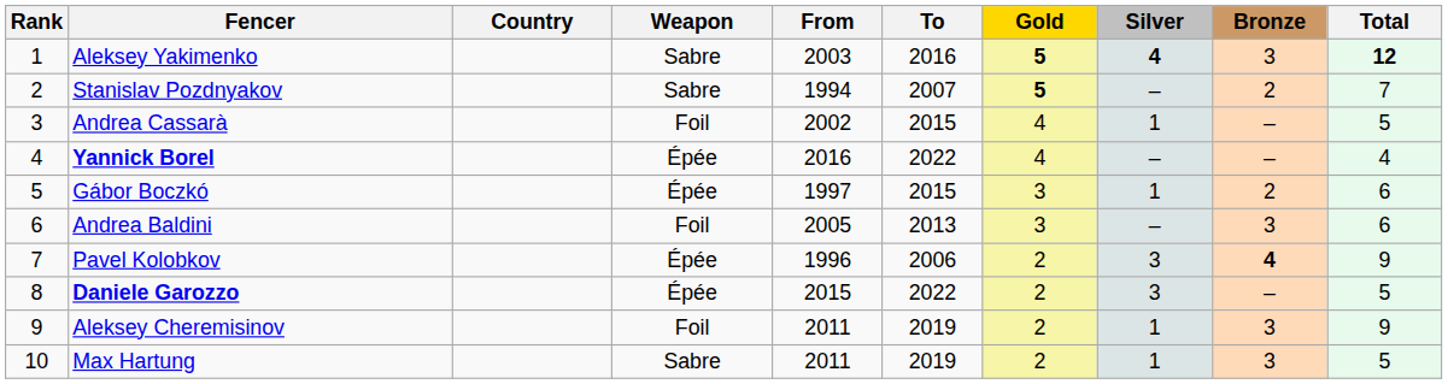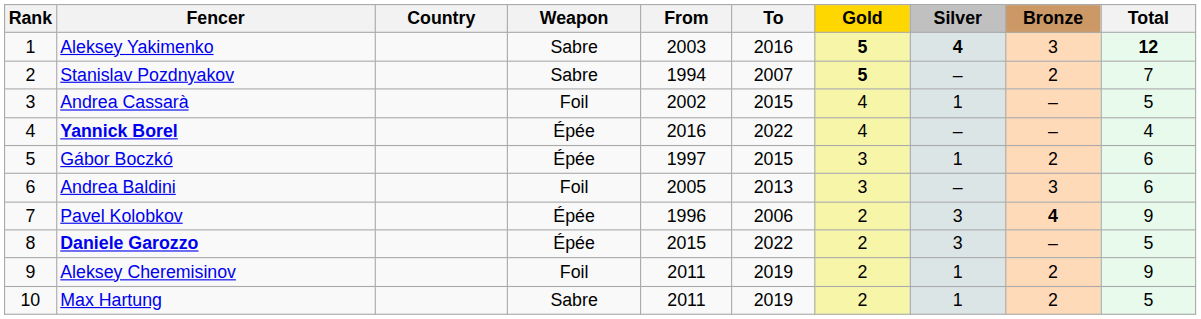 <table class="wikitable plainrowheaders" width=85% style="text-align:center;">
 <tr style="background-color:#EDEDED;">
 <th class="hintergrundfarbe5" style="width:1em">Rank</th>
 <th class="hintergrundfarbe5">Fencer</th>
 <th class="hintergrundfarbe5">Country</th>
 <th class="hintergrundfarbe5">Weapon</th>
 <th class="hintergrundfarbe5">From</th>
 <th class="hintergrundfarbe5">To</th>
 <th style="background:    gold; width:8%">Gold</th>
 <th style="background:  silver; width:8%">Silver</th>
 <th style="background: #CC9966; width:8%">Bronze</th>
 <th class="hintergrundfarbe5" style="width:8%">Total</th>
 </tr>
 <tr>
 <td>1</td>
 <td align="left"><a href='#'>Aleksey Yakimenko</a></td>
 <td align="left"></td>
 <td>Sabre</td>
 <td>2003</td>
 <td>2016</td>
 <td bgcolor="#F7F6A8"><strong>5</strong></td>
 <td bgcolor="#DCE5E5"><strong>4</strong></td>
 <td bgcolor="#FFDAB9">3</td>
 <td bgcolor="#E7FAEC"><strong>12</strong></td>
 </tr>
 <tr align="center">
 <td>2</td>
 <td align="left"><a href='#'>Stanislav Pozdnyakov</a></td>
 <td align="left"></td>
 <td>Sabre</td>
 <td>1994</td>
 <td>2007</td>
 <td bgcolor="#F7F6A8"><strong>5</strong></td>
 <td bgcolor="#DCE5E5">–</td>
 <td bgcolor="#FFDAB9">2</td>
 <td bgcolor="#E7FAEC">7</td>
 </tr>
 <tr align="center">
 <td>3</td>
 <td align="left"><a href='#'>Andrea Cassarà</a></td>
 <td align="left"></td>
 <td>Foil</td>
 <td>2002</td>
 <td>2015</td>
 <td bgcolor="#F7F6A8">4</td>
 <td bgcolor="#DCE5E5">1</td>
 <td bgcolor="#FFDAB9">–</td>
 <td bgcolor="#E7FAEC">5</td>
 </tr>
 <tr align="center">
 <td>4</td>
 <td align="left"><strong><a href='#'>Yannick Borel</a></strong></td>
 <td align="left"></td>
 <td>Épée</td>
 <td>2016</td>
 <td>2022</td>
 <td bgcolor="#F7F6A8">4</td>
 <td bgcolor="#DCE5E5">–</td>
 <td bgcolor="#FFDAB9">–</td>
 <td bgcolor="#E7FAEC">4</td>
 </tr>
 <tr align="center">
 <td>5</td>
 <td align="left"><a href='#'>Gábor Boczkó</a></td>
 <td align="left"></td>
 <td>Épée</td>
 <td>1997</td>
 <td>2015</td>
 <td bgcolor="#F7F6A8">3</td>
 <td bgcolor="#DCE5E5">1</td>
 <td bgcolor="#FFDAB9">2</td>
 <td bgcolor="#E7FAEC">6</td>
 </tr>
 <tr align="center">
 <td>6</td>
 <td align="left"><a href='#'>Andrea Baldini</a></td>
 <td align="left"></td>
 <td>Foil</td>
 <td>2005</td>
 <td>2013</td>
 <td bgcolor="#F7F6A8">3</td>
 <td bgcolor="#DCE5E5">–</td>
 <td bgcolor="#FFDAB9">3</td>
 <td bgcolor="#E7FAEC">6</td>
 </tr>
 <tr align="center">
 <td>7</td>
 <td align="left"><a href='#'>Pavel Kolobkov</a></td>
 <td align="left"></td>
 <td>Épée</td>
 <td>1996</td>
 <td>2006</td>
 <td bgcolor="#F7F6A8">2</td>
 <td bgcolor="#DCE5E5">3</td>
 <td bgcolor="#FFDAB9"><strong>4</strong></td>
 <td bgcolor="#E7FAEC">9</td>
 </tr>
 <tr align="center">
 <td>8</td>
 <td align="left"><strong><a href='#'>Daniele Garozzo</a></strong></td>
 <td align="left"></td>
 <td>Épée</td>
 <td>2015</td>
 <td>2022</td>
 <td bgcolor="#F7F6A8">2</td>
 <td bgcolor="#DCE5E5">3</td>
 <td bgcolor="#FFDAB9">–</td>
 <td bgcolor="#E7FAEC">5</td>
 </tr>
 <tr align="center">
 <td>9</td>
 <td align="left"><a href='#'>Aleksey Cheremisinov</a></td>
 <td align="left"></td>
 <td>Foil</td>
 <td>2011</td>
 <td>2019</td>
 <td bgcolor="#F7F6A8">2</td>
 <td bgcolor="#DCE5E5">1</td>
-<td bgcolor="#FFDAB9">3</td>
+<td bgcolor="#FFDAB9">2</td>
 <td bgcolor="#E7FAEC">9</td>
 </tr>
 <tr align="center">
 <td>10</td>
 <td align="left"><a href='#'>Max Hartung</a></td>
 <td align="left"></td>
 <td>Sabre</td>
 <td>2011</td>
 <td>2019</td>
 <td bgcolor="#F7F6A8">2</td>
 <td bgcolor="#DCE5E5">1</td>
-<td bgcolor="#FFDAB9">3</td>
+<td bgcolor="#FFDAB9">2</td>
 <td bgcolor="#E7FAEC">5</td>
 </tr>
 </table>
